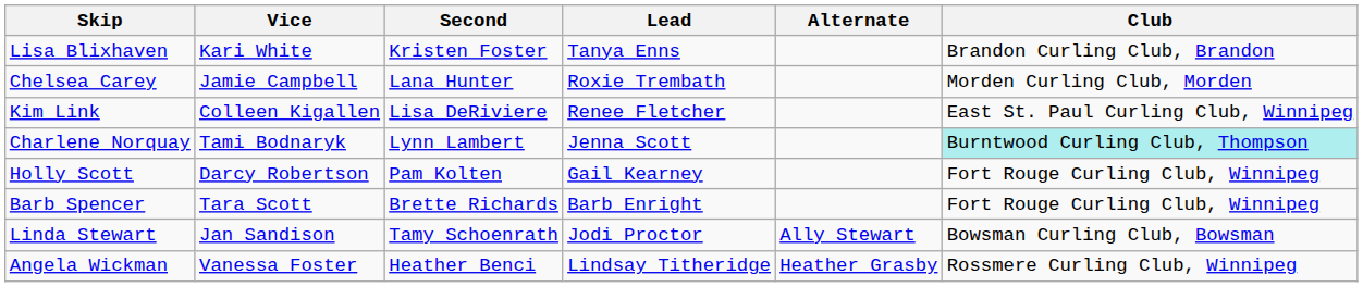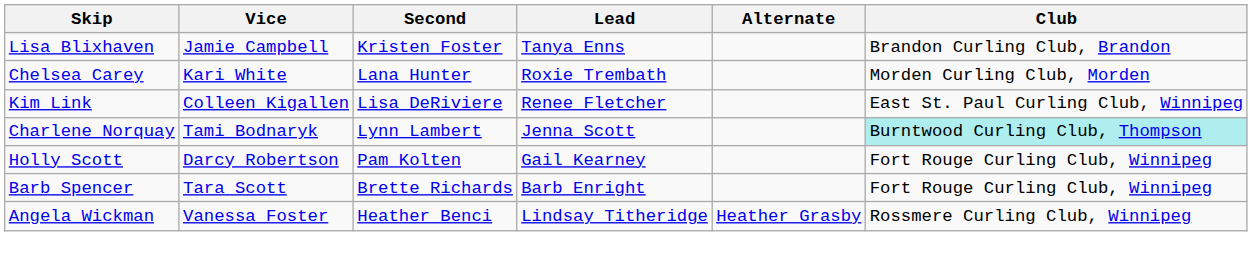 <table class="wikitable" border="1">
 <tr>
 <th>Skip</th>
 <th>Vice</th>
 <th>Second</th>
 <th>Lead</th>
 <th>Alternate</th>
 <th>Club</th>
 </tr>
 <tr>
 <td><a href='#'>Lisa Blixhaven</a></td>
-<td><a href='#'>Kari White</a></td>
+<td><a href='#'>Jamie Campbell</a></td>
 <td><a href='#'>Kristen Foster</a></td>
 <td><a href='#'>Tanya Enns</a></td>
 <td></td>
 <td>Brandon Curling Club, <a href='#'>Brandon</a></td>
 </tr>
 <tr>
 <td><a href='#'>Chelsea Carey</a></td>
-<td><a href='#'>Jamie Campbell</a></td>
+<td><a href='#'>Kari White</a></td>
 <td><a href='#'>Lana Hunter</a></td>
 <td><a href='#'>Roxie Trembath</a></td>
 <td></td>
 <td>Morden Curling Club, <a href='#'>Morden</a></td>
 </tr>
 <tr>
 <td><a href='#'>Kim Link</a></td>
 <td><a href='#'>Colleen Kigallen</a></td>
 <td><a href='#'>Lisa DeRiviere</a></td>
 <td><a href='#'>Renee Fletcher</a></td>
 <td></td>
 <td>East St. Paul Curling Club, <a href='#'>Winnipeg</a></td>
 </tr>
 <tr>
 <td><a href='#'>Charlene Norquay</a></td>
 <td><a href='#'>Tami Bodnaryk</a></td>
 <td><a href='#'>Lynn Lambert</a></td>
 <td><a href='#'>Jenna Scott</a></td>
 <td></td>
 <td style="background: paleturquoise;">Burntwood Curling Club, <a href='#'>Thompson</a></td>
 </tr>
 <tr>
 <td><a href='#'>Holly Scott</a></td>
 <td><a href='#'>Darcy Robertson</a></td>
 <td><a href='#'>Pam Kolten</a></td>
 <td><a href='#'>Gail Kearney</a></td>
 <td></td>
 <td>Fort Rouge Curling Club, <a href='#'>Winnipeg</a></td>
 </tr>
 <tr>
 <td><a href='#'>Barb Spencer</a></td>
 <td><a href='#'>Tara Scott</a></td>
 <td><a href='#'>Brette Richards</a></td>
 <td><a href='#'>Barb Enright</a></td>
 <td></td>
 <td>Fort Rouge Curling Club, <a href='#'>Winnipeg</a></td>
 </tr>
 <tr>
-<td><a href='#'>Linda Stewart</a></td>
-<td><a href='#'>Jan Sandison</a></td>
-<td><a href='#'>Tamy Schoenrath</a></td>
-<td><a href='#'>Jodi Proctor</a></td>
-<td><a href='#'>Ally Stewart</a></td>
-<td>Bowsman Curling Club, <a href='#'>Bowsman</a></td>
-</tr>
-<tr>
 <td><a href='#'>Angela Wickman</a></td>
 <td><a href='#'>Vanessa Foster</a></td>
 <td><a href='#'>Heather Benci</a></td>
 <td><a href='#'>Lindsay Titheridge</a></td>
 <td><a href='#'>Heather Grasby</a></td>
 <td>Rossmere Curling Club, <a href='#'>Winnipeg</a></td>
 </tr>
 </table>
